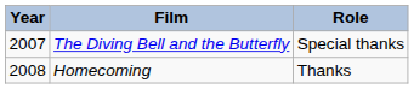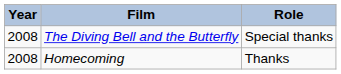 <table class="wikitable">
 <tr>
 <th style="background:#B0C4DE;">Year</th>
 <th style="background:#B0C4DE;">Film</th>
 <th style="background:#B0C4DE;">Role</th>
 </tr>
 <tr>
-<td>2007</td>
+<td>2008</td>
 <td><em><a href='#'>The Diving Bell and the Butterfly</a></em></td>
 <td>Special thanks</td>
 </tr>
 <tr>
 <td>2008</td>
 <td><em>Homecoming</em></td>
 <td>Thanks</td>
 </tr>
 </table>
